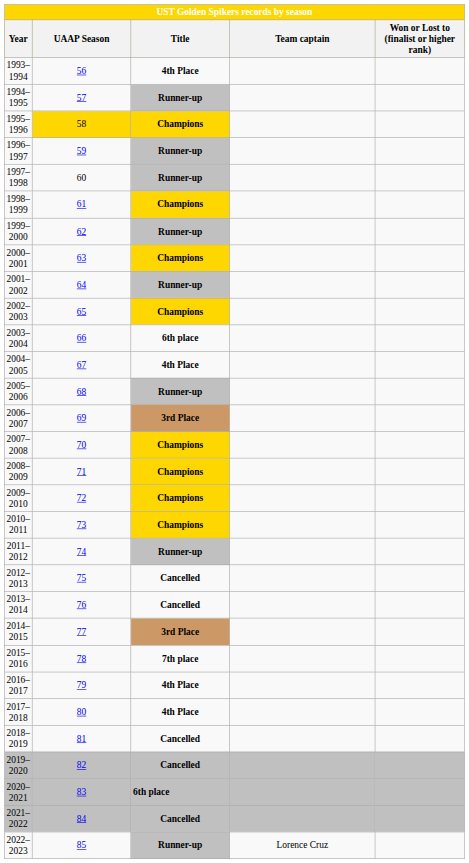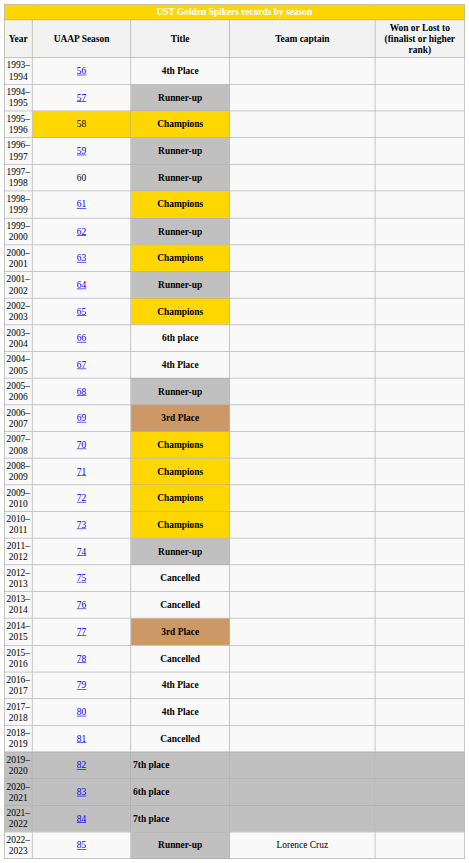 <table class="wikitable sortable" style="font-size:95%; text-align:left;">
 <tr>
 <th colspan="8" style= "background: gold; color: white; text-align: center"><strong>UST Golden Spikers records by season</strong></th>
 </tr>
 <tr style="background: gold; color: black">
 <th style= "align=center; width:1em;">Year</th>
 <th style= "align=center; width:10em;">UAAP Season</th>
 <th style= "align=center;width:10em;">Title</th>
 <th style= "align=center; width:15em;">Team captain</th>
 <th style= "align=center; width:9em;">Won or Lost to<br>(finalist or higher rank)</th>
 </tr>
 <tr align=center>
 <td>1993–1994</td>
 <td><a href='#'>56</a></td>
 <td style="background: green1;"><strong>4th Place</strong></td>
 <td></td>
 <td></td>
 </tr>
 <tr align=center>
 <td>1994–1995</td>
 <td><a href='#'>57</a></td>
 <td style="background:silver;"><strong>Runner-up</strong></td>
 <td></td>
 <td></td>
 </tr>
 <tr align=center>
 <td>1995–1996</td>
 <td style="background: gold;">58</td>
 <td style="background:gold;"><strong>Champions</strong></td>
 <td></td>
 <td></td>
 </tr>
 <tr align=center>
 <td>1996–1997</td>
 <td><a href='#'>59</a></td>
 <td style="background:silver;"><strong>Runner-up</strong></td>
 <td></td>
 <td></td>
 </tr>
 <tr align=center>
 <td>1997–1998</td>
 <td 1997 UAAP Women's Volleyball>60</td>
 <td style="background:silver;"><strong>Runner-up</strong></td>
 <td></td>
 <td></td>
 </tr>
 <tr align=center>
 <td>1998–1999</td>
 <td><a href='#'>61</a></td>
 <td style="background:gold;"><strong>Champions</strong></td>
 <td></td>
 <td></td>
 </tr>
 <tr align=center>
 <td>1999–2000</td>
 <td><a href='#'>62</a></td>
 <td style="background:silver;"><strong>Runner-up</strong></td>
 <td></td>
 <td></td>
 </tr>
 <tr align=center>
 <td>2000–2001</td>
 <td><a href='#'>63</a></td>
 <td style="background:gold;"><strong>Champions</strong></td>
 <td></td>
 <td></td>
 </tr>
 <tr align=center>
 <td>2001–2002</td>
 <td><a href='#'>64</a></td>
 <td style="background:silver;"><strong>Runner-up</strong></td>
 <td></td>
 <td></td>
 </tr>
 <tr align=center>
 <td>2002–2003</td>
 <td><a href='#'>65</a></td>
 <td style="background:gold;"><strong>Champions</strong></td>
 <td></td>
 <td></td>
 </tr>
 <tr align=center>
 <td>2003–2004</td>
 <td><a href='#'>66</a></td>
 <td><strong>6th place</strong></td>
 <td></td>
 <td></td>
 </tr>
 <tr align=center>
 <td>2004–2005</td>
 <td><a href='#'>67</a></td>
 <td style="background: green1;"><strong>4th Place</strong></td>
 <td></td>
 <td></td>
 </tr>
 <tr align=center>
 <td>2005–2006</td>
 <td><a href='#'>68</a></td>
 <td style="background: silver;"><strong>Runner-up</strong></td>
 <td></td>
 <td></td>
 </tr>
 <tr align=center>
 <td>2006–2007</td>
 <td><a href='#'>69</a></td>
 <td style="background:#c96;"><strong>3rd Place</strong></td>
 <td></td>
 <td></td>
 </tr>
 <tr align=center>
 <td>2007–2008</td>
 <td><a href='#'>70</a></td>
 <td style="background:gold;"><strong>Champions</strong></td>
 <td></td>
 <td></td>
 </tr>
 <tr align=center>
 <td>2008–2009</td>
 <td><a href='#'>71</a></td>
 <td style="background:gold;"><strong>Champions</strong></td>
 <td></td>
 <td></td>
 </tr>
 <tr align=center>
 <td>2009–2010</td>
 <td><a href='#'>72</a></td>
 <td style="background:gold;"><strong>Champions</strong></td>
 <td></td>
 <td></td>
 </tr>
 <tr align=center>
 <td>2010–2011</td>
 <td><a href='#'>73</a></td>
 <td style="background:gold;"><strong>Champions</strong></td>
 <td></td>
 <td></td>
 </tr>
 <tr align=center>
 <td>2011–2012</td>
 <td><a href='#'>74</a></td>
 <td style="background: silver;"><strong>Runner-up</strong></td>
 <td></td>
 <td></td>
 </tr>
 <tr align=center>
 <td>2012–2013</td>
 <td><a href='#'>75</a></td>
 <td align=center><strong>Cancelled</strong></td>
 <td></td>
 <td></td>
 </tr>
 <tr align=center>
 <td>2013–2014</td>
 <td><a href='#'>76</a></td>
 <td align=center><strong>Cancelled</strong></td>
 <td></td>
 <td></td>
 </tr>
 <tr align=center>
 <td>2014–2015</td>
 <td><a href='#'>77</a></td>
 <td style="background:#c96;"><strong>3rd Place</strong></td>
 <td></td>
 <td></td>
 </tr>
 <tr align=center>
 <td>2015–2016</td>
 <td><a href='#'>78</a></td>
-<td><strong>7th place</strong></td>
+<td align=center><strong>Cancelled</strong></td>
 <td></td>
 <td></td>
 </tr>
 <tr align=center>
 <td>2016–2017</td>
 <td><a href='#'>79</a></td>
 <td style="background: green1;"><strong>4th Place</strong></td>
 <td></td>
 <td></td>
 </tr>
 <tr align=center>
 <td>2017–2018</td>
 <td><a href='#'>80</a></td>
 <td style="background: green1;"><strong>4th Place</strong></td>
 <td></td>
 <td></td>
 </tr>
 <tr align=center>
 <td>2018–2019</td>
 <td><a href='#'>81</a></td>
 <td align=center><strong>Cancelled</strong></td>
 <td></td>
 <td></td>
 </tr>
 <tr bgcolor=silver |align=center>
 <td align=center>2019–2020</td>
 <td align=center><a href='#'>82</a></td>
-<td align=center><strong>Cancelled</strong></td>
+<td><strong>7th place</strong></td>
 <td align=center></td>
 <td></td>
 </tr>
 <tr bgcolor=silver |align=center>
 <td align=center>2020–2021</td>
 <td align=center><a href='#'>83</a></td>
 <td><strong>6th place</strong></td>
 <td></td>
 <td></td>
 </tr>
 <tr bgcolor=silver |align=center>
 <td align=center>2021–2022</td>
 <td align=center><a href='#'>84</a></td>
-<td align=center><strong>Cancelled</strong></td>
+<td><strong>7th place</strong></td>
 <td></td>
 <td></td>
 </tr>
 <tr align=center>
 <td>2022–2023</td>
 <td><a href='#'>85</a></td>
 <td style="background:silver;"><strong>Runner-up</strong></td>
 <td>Lorence Cruz</td>
 <td></td>
 </tr>
 </table>
